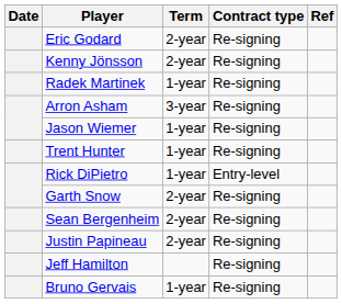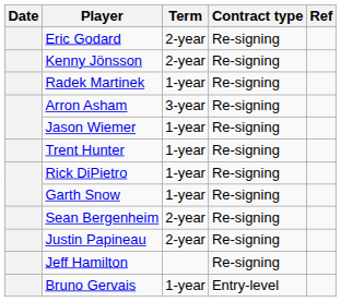 <table class="wikitable plainrowheaders">
 <tr style="background:#ddd; text-align:center;">
 <th>Date</th>
 <th>Player</th>
 <th>Term</th>
 <th>Contract type</th>
 <th>Ref</th>
 </tr>
 <tr>
 <th scope="row"></th>
 <td><a href='#'>Eric Godard</a></td>
 <td>2-year</td>
 <td>Re-signing</td>
 <td></td>
 </tr>
 <tr>
 <th scope="row"></th>
 <td><a href='#'>Kenny Jönsson</a></td>
 <td>2-year</td>
 <td>Re-signing</td>
 <td></td>
 </tr>
 <tr>
 <th scope="row"></th>
 <td><a href='#'>Radek Martinek</a></td>
 <td>1-year</td>
 <td>Re-signing</td>
 <td></td>
 </tr>
 <tr>
 <th scope="row" rowspan=2></th>
 <td><a href='#'>Arron Asham</a></td>
 <td>3-year</td>
 <td>Re-signing</td>
 <td></td>
 </tr>
 <tr>
 <td><a href='#'>Jason Wiemer</a></td>
 <td>1-year</td>
 <td>Re-signing</td>
 <td></td>
 </tr>
 <tr>
 <th scope="row"></th>
 <td><a href='#'>Trent Hunter</a></td>
 <td>1-year</td>
 <td>Re-signing</td>
 <td></td>
 </tr>
 <tr>
 <th scope="row" rowspan=2></th>
 <td><a href='#'>Rick DiPietro</a></td>
 <td>1-year</td>
-<td>Entry-level</td>
+<td>Re-signing</td>
 <td></td>
 </tr>
 <tr>
 <td><a href='#'>Garth Snow</a></td>
-<td>2-year</td>
+<td>1-year</td>
 <td>Re-signing</td>
 <td></td>
 </tr>
 <tr>
 <th scope="row"></th>
 <td><a href='#'>Sean Bergenheim</a></td>
 <td>2-year</td>
 <td>Re-signing</td>
 <td></td>
 </tr>
 <tr>
 <th scope="row"></th>
 <td><a href='#'>Justin Papineau</a></td>
 <td>2-year</td>
 <td>Re-signing</td>
 <td></td>
 </tr>
 <tr>
 <th scope="row"></th>
 <td><a href='#'>Jeff Hamilton</a></td>
 <td></td>
 <td>Re-signing</td>
 <td></td>
 </tr>
 <tr>
 <th scope="row"></th>
 <td><a href='#'>Bruno Gervais</a></td>
 <td>1-year</td>
-<td>Re-signing</td>
+<td>Entry-level</td>
 <td></td>
 </tr>
 </table>
